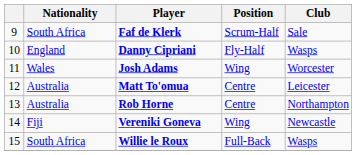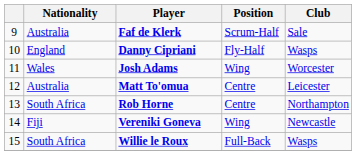 <table class="wikitable">
 <tr>
 <th width=20></th>
 <th width=120>Nationality</th>
 <th width=140>Player</th>
 <th width=80>Position</th>
 <th width=80>Club</th>
 </tr>
 <tr>
 <td align=center>9</td>
-<td> <a href='#'>South Africa</a></td>
+<td> <a href='#'>Australia</a></td>
 <td><strong><a href='#'>Faf de Klerk</a></strong></td>
 <td><a href='#'>Scrum-Half</a></td>
 <td><a href='#'>Sale</a></td>
 </tr>
 <tr>
 <td align=center>10</td>
 <td> <a href='#'>England</a></td>
 <td><strong><a href='#'>Danny Cipriani</a></strong></td>
 <td><a href='#'>Fly-Half</a></td>
 <td><a href='#'>Wasps</a></td>
 </tr>
 <tr>
 <td align=center>11</td>
 <td> <a href='#'>Wales</a></td>
 <td><strong><a href='#'>Josh Adams</a></strong></td>
 <td><a href='#'>Wing</a></td>
 <td><a href='#'>Worcester</a></td>
 </tr>
 <tr>
 <td align=center>12</td>
 <td> <a href='#'>Australia</a></td>
 <td><strong><a href='#'>Matt To'omua</a></strong></td>
 <td><a href='#'>Centre</a></td>
 <td><a href='#'>Leicester</a></td>
 </tr>
 <tr>
 <td align=center>13</td>
-<td> <a href='#'>Australia</a></td>
+<td> <a href='#'>South Africa</a></td>
 <td><strong><a href='#'>Rob Horne</a></strong></td>
 <td><a href='#'>Centre</a></td>
 <td><a href='#'>Northampton</a></td>
 </tr>
 <tr>
 <td align=center>14</td>
 <td> <a href='#'>Fiji</a></td>
 <td><strong><a href='#'>Vereniki Goneva</a></strong></td>
 <td><a href='#'>Wing</a></td>
 <td><a href='#'>Newcastle</a></td>
 </tr>
 <tr>
 <td align=center>15</td>
 <td> <a href='#'>South Africa</a></td>
 <td><strong><a href='#'>Willie le Roux</a></strong></td>
 <td><a href='#'>Full-Back</a></td>
 <td><a href='#'>Wasps</a></td>
 </tr>
 <tr>
 </tr>
 </table>
